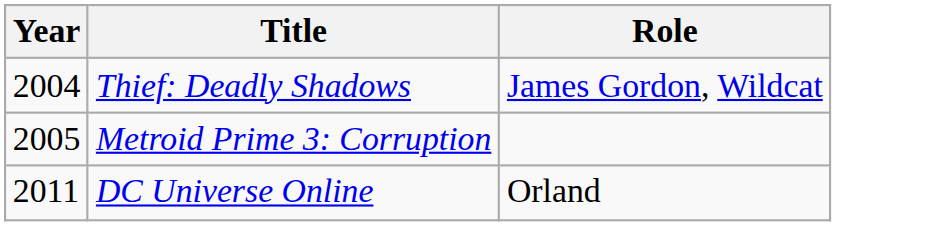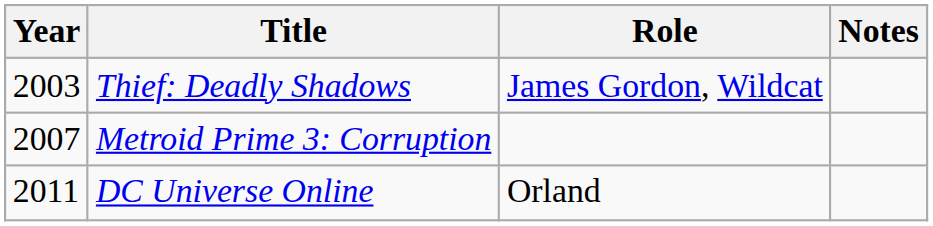 <table class="wikitable sortable">
 <tr>
 <th>Year</th>
 <th>Title</th>
 <th>Role</th>
+<th>Notes</th>
 </tr>
 <tr>
-<td>2004</td>
+<td>2003</td>
 <td><em><a href='#'>Thief: Deadly Shadows</a></em></td>
 <td><a href='#'>James Gordon</a>, <a href='#'>Wildcat</a></td>
+<td></td>
 </tr>
 <tr>
-<td>2005</td>
+<td>2007</td>
 <td><em><a href='#'>Metroid Prime 3: Corruption</a></em></td>
+<td></td>
 <td></td>
 </tr>
 <tr>
 <td>2011</td>
 <td><em><a href='#'>DC Universe Online</a></em></td>
 <td>Orland</td>
+<td></td>
 </tr>
 </table>
